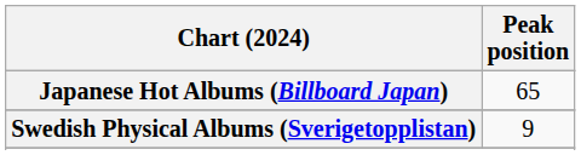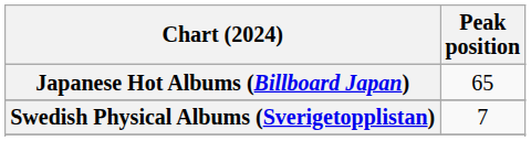 <table class="wikitable sortable plainrowheaders" style="text-align:center">
 <tr>
 <th scope="col">Chart (2024)</th>
 <th scope="col">Peak<br>position</th>
 </tr>
 <tr>
 </tr>
 <tr>
 </tr>
 <tr>
 </tr>
 <tr>
 </tr>
 <tr>
 </tr>
 <tr>
 </tr>
 <tr>
 </tr>
 <tr>
 </tr>
 <tr>
 </tr>
 <tr>
 </tr>
 <tr>
 <th scope="row">Japanese Hot Albums (<em><a href='#'>Billboard Japan</a></em>)</th>
 <td>65</td>
 </tr>
 <tr>
 </tr>
 <tr>
 </tr>
 <tr>
 </tr>
 <tr>
 </tr>
 <tr>
 </tr>
 <tr>
 <th scope="row">Swedish Physical Albums (<a href='#'>Sverigetopplistan</a>)</th>
-<td>9</td>
+<td>7</td>
 </tr>
 <tr>
 </tr>
 <tr>
 </tr>
 <tr>
 </tr>
 </table>
